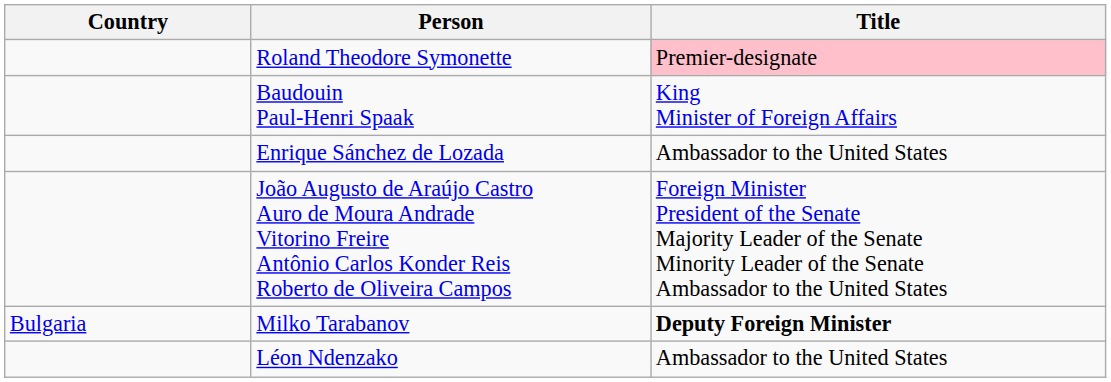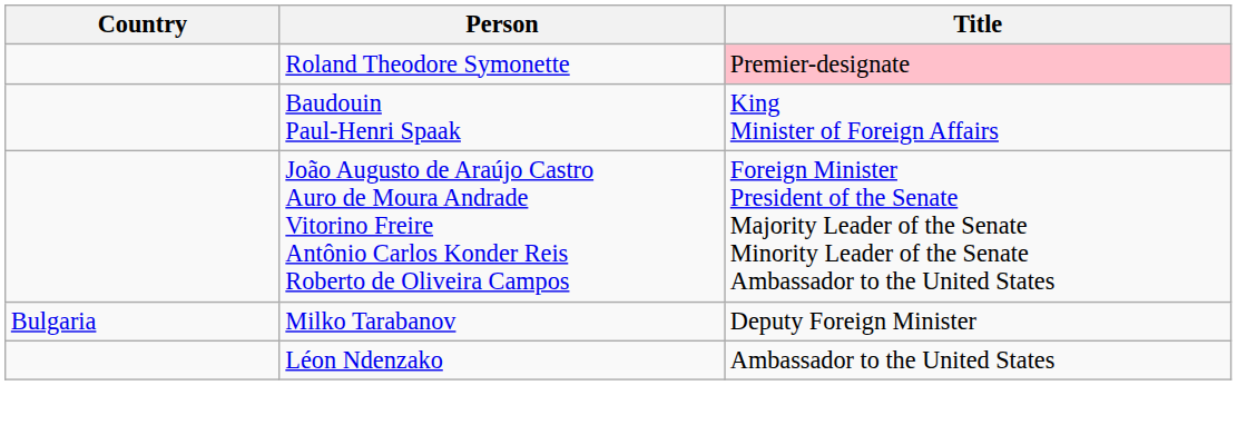 <table class="wikitable">
 <tr style="vertical-align: top;">
 <th width="170">Country</th>
 <th width="280">Person</th>
 <th width="320">Title</th>
 </tr>
 <tr style="vertical-align: top;">
 <td></td>
 <td><a href='#'>Roland Theodore Symonette</a></td>
 <td style="background: pink;">Premier-designate</td>
 </tr>
 <tr style="vertical-align: top;">
 <td></td>
 <td><a href='#'>Baudouin</a><br><a href='#'>Paul-Henri Spaak</a></td>
 <td><a href='#'>King</a><br><a href='#'>Minister of Foreign Affairs</a></td>
 </tr>
 <tr style="vertical-align: top;">
 <td></td>
-<td><a href='#'>Enrique Sánchez de Lozada</a></td>
-<td>Ambassador to the United States</td>
-</tr>
-<tr style="vertical-align: top;">
-<td></td>
 <td><a href='#'>João Augusto de Araújo Castro</a><br><a href='#'>Auro de Moura Andrade</a><br><a href='#'>Vitorino Freire</a><br><a href='#'>Antônio Carlos Konder Reis</a><br><a href='#'>Roberto de Oliveira Campos</a></td>
 <td><a href='#'>Foreign Minister</a><br><a href='#'>President of the Senate</a><br>Majority Leader of the Senate<br>Minority Leader of the Senate<br>Ambassador to the United States</td>
 </tr>
 <tr style="vertical-align: top;">
 <td> <a href='#'>Bulgaria</a></td>
 <td><a href='#'>Milko Tarabanov</a></td>
-<td><strong>Deputy Foreign Minister</strong></td>
+<td>Deputy Foreign Minister</td>
 </tr>
 <tr style="vertical-align: top;">
 <td></td>
 <td><a href='#'>Léon Ndenzako</a></td>
 <td>Ambassador to the United States</td>
 </tr>
 </table>
